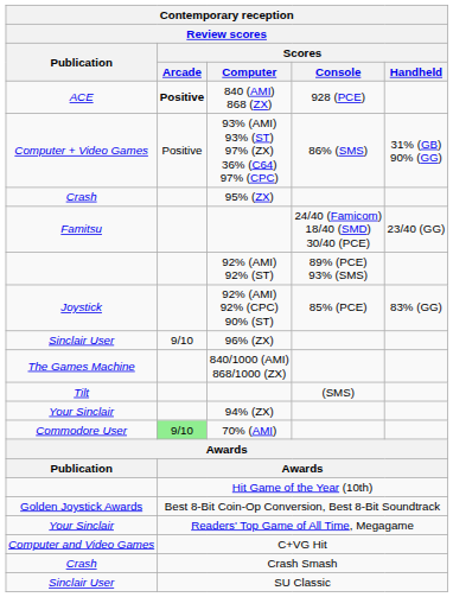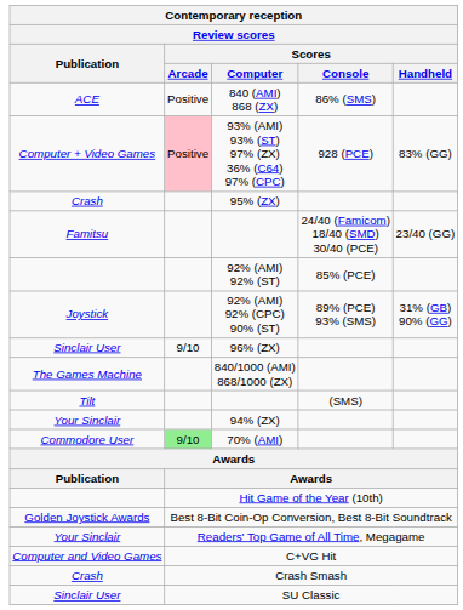 <table class="wikitable collapsible" style="float:right; font-size:80%; text-align:center; margin:1em; margin-top:0; padding:0;" cellpadding="0">
 <tr>
 <th colspan=5 style="font-size: 100%">Contemporary reception</th>
 </tr>
 <tr>
 <th colspan=5><a href='#'>Review scores</a></th>
 </tr>
 <tr>
 <th rowspan=2>Publication</th>
 <th colspan=4>Scores</th>
 </tr>
 <tr>
 <th><a href='#'>Arcade</a></th>
 <th><a href='#'>Computer</a></th>
 <th><a href='#'>Console</a></th>
 <th><a href='#'>Handheld</a></th>
 </tr>
 <tr>
 <td><em><a href='#'>ACE</a></em></td>
-<td><strong>Positive</strong></td>
+<td>Positive</td>
 <td>840 (<a href='#'>AMI</a>) <br> 868 (<a href='#'>ZX</a>)</td>
-<td>928 (<a href='#'>PCE</a>)</td>
+<td>86% (<a href='#'>SMS</a>)</td>
 <td></td>
 </tr>
 <tr>
 <td><em><a href='#'>Computer + Video Games</a></em></td>
-<td>Positive</td>
+<td style="background: pink;">Positive</td>
 <td>93% (AMI) <br> 93% (<a href='#'>ST</a>) <br> 97% (ZX) <br> 36% (<a href='#'>C64</a>) <br> 97% (<a href='#'>CPC</a>)</td>
-<td>86% (<a href='#'>SMS</a>)</td>
-<td>31% (<a href='#'>GB</a>) <br> 90% (<a href='#'>GG</a>)</td>
+<td>928 (<a href='#'>PCE</a>)</td>
+<td>83% (GG)</td>
 </tr>
 <tr>
 <td><em><a href='#'>Crash</a></em></td>
 <td></td>
 <td>95% (<a href='#'>ZX</a>)</td>
 <td></td>
 <td></td>
 </tr>
 <tr>
 <td><em><a href='#'>Famitsu</a></em></td>
 <td></td>
 <td></td>
 <td>24/40 (<a href='#'>Famicom</a>) <br> 18/40 (<a href='#'>SMD</a>) <br> 30/40 (PCE)</td>
 <td>23/40 (GG)</td>
 </tr>
 <tr>
 <td><em></em></td>
 <td></td>
 <td>92% (AMI) <br> 92% (ST)</td>
-<td>89% (PCE) <br> 93% (SMS)</td>
+<td>85% (PCE)</td>
 <td></td>
 </tr>
 <tr>
 <td><em><a href='#'>Joystick</a></em></td>
 <td></td>
 <td>92% (AMI) <br> 92% (CPC) <br> 90% (ST)</td>
-<td>85% (PCE)</td>
-<td>83% (GG)</td>
+<td>89% (PCE) <br> 93% (SMS)</td>
+<td>31% (<a href='#'>GB</a>) <br> 90% (<a href='#'>GG</a>)</td>
 </tr>
 <tr>
 <td><em><a href='#'>Sinclair User</a></em></td>
 <td>9/10</td>
 <td>96% (ZX)</td>
 <td></td>
 <td></td>
 </tr>
 <tr>
 <td><em><a href='#'>The Games Machine</a></em></td>
 <td></td>
 <td>840/1000 (AMI) <br> 868/1000 (ZX)</td>
 <td></td>
 <td></td>
 </tr>
 <tr>
 <td><em><a href='#'>Tilt</a></em></td>
 <td></td>
 <td></td>
 <td> (SMS)</td>
 <td></td>
 </tr>
 <tr>
 <td><em><a href='#'>Your Sinclair</a></em></td>
 <td></td>
 <td>94% (ZX)</td>
 <td></td>
 <td></td>
 </tr>
 <tr>
 <td><em><a href='#'>Commodore User</a></em></td>
 <td style="background: lightgreen;">9/10</td>
 <td>70% (<a href='#'>AMI</a>)</td>
 <td></td>
 <td></td>
 </tr>
 <tr>
 <th colspan=5>Awards</th>
 </tr>
 <tr>
 <th>Publication</th>
 <th colspan=4>Awards</th>
 </tr>
 <tr>
 <td></td>
 <td colspan=4><a href='#'>Hit Game of the Year</a> (10th)</td>
 </tr>
 <tr>
 <td><a href='#'>Golden Joystick Awards</a></td>
 <td colspan=4>Best 8-Bit Coin-Op Conversion, Best 8-Bit Soundtrack</td>
 </tr>
 <tr>
 <td><em><a href='#'>Your Sinclair</a></em></td>
 <td colspan=4><a href='#'>Readers' Top Game of All Time</a>, Megagame</td>
 </tr>
 <tr>
 <td><em><a href='#'>Computer and Video Games</a></em></td>
 <td colspan=4>C+VG Hit</td>
 </tr>
 <tr>
 <td><em><a href='#'>Crash</a></em></td>
 <td colspan=4>Crash Smash</td>
 </tr>
 <tr>
 <td><em><a href='#'>Sinclair User</a></em></td>
 <td colspan=4>SU Classic</td>
 </tr>
 </table>
